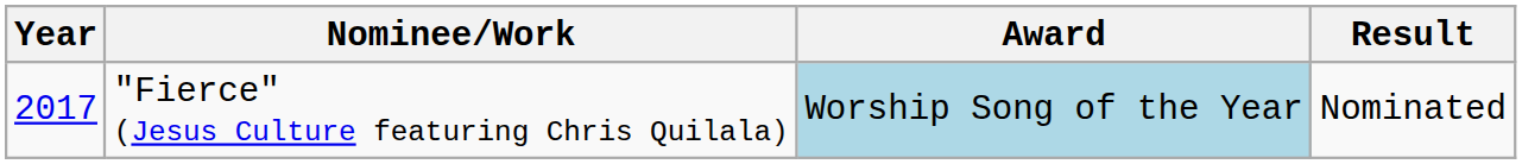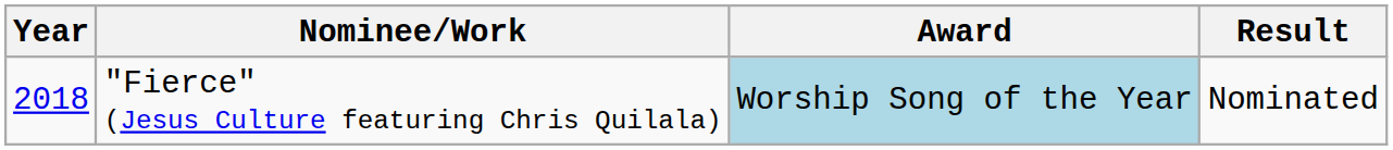 <table class="wikitable">
 <tr>
 <th>Year</th>
 <th>Nominee/Work</th>
 <th>Award</th>
 <th>Result</th>
 </tr>
 <tr>
-<td><a href='#'>2017</a></td>
+<td><a href='#'>2018</a></td>
 <td>"Fierce"<br><small>(<a href='#'>Jesus Culture</a> featuring Chris Quilala)</small></td>
 <td style="background: lightblue;">Worship Song of the Year</td>
 <td>Nominated</td>
 </tr>
 </table>
